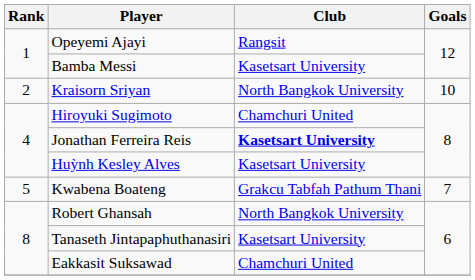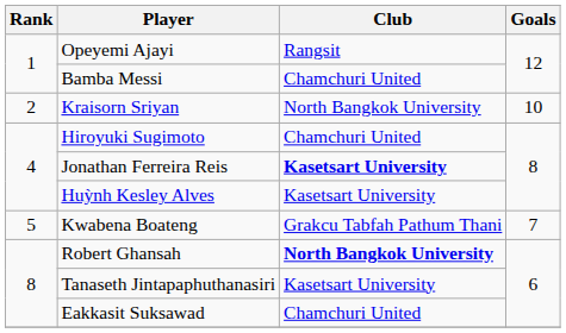 <table class="wikitable" style="text-align:center">
 <tr>
 <th>Rank</th>
 <th>Player</th>
 <th>Club</th>
 <th>Goals</th>
 </tr>
 <tr>
 <td rowspan="2">1</td>
 <td align="left"> Opeyemi Ajayi</td>
 <td align="left"><a href='#'>Rangsit</a></td>
 <td rowspan="2">12</td>
 </tr>
 <tr>
 <td align="left"> Bamba Messi</td>
-<td align="left"><a href='#'>Kasetsart University</a></td>
+<td align="left"><a href='#'>Chamchuri United</a></td>
 </tr>
 <tr>
 <td>2</td>
 <td align="left"> <a href='#'>Kraisorn Sriyan</a></td>
 <td align="left"><a href='#'>North Bangkok University</a></td>
 <td>10</td>
 </tr>
 <tr>
 <td rowspan="3">4</td>
 <td align="left"> <a href='#'>Hiroyuki Sugimoto</a></td>
 <td align="left"><a href='#'>Chamchuri United</a></td>
 <td rowspan="3">8</td>
 </tr>
 <tr>
 <td align="left"> Jonathan Ferreira Reis</td>
 <td align="left"><strong><a href='#'>Kasetsart University</a></strong></td>
 </tr>
 <tr>
 <td align="left"> <a href='#'>Huỳnh Kesley Alves</a></td>
 <td align="left"><a href='#'>Kasetsart University</a></td>
 </tr>
 <tr>
 <td>5</td>
 <td align="left"> Kwabena Boateng</td>
 <td align="left"><a href='#'>Grakcu Tabfah Pathum Thani</a></td>
 <td>7</td>
 </tr>
 <tr>
 <td rowspan="3">8</td>
 <td align="left"> Robert Ghansah</td>
-<td align="left"><a href='#'>North Bangkok University</a></td>
+<td align="left"><strong><a href='#'>North Bangkok University</a></strong></td>
 <td rowspan="3">6</td>
 </tr>
 <tr>
 <td align="left"> Tanaseth Jintapaphuthanasiri</td>
 <td align="left"><a href='#'>Kasetsart University</a></td>
 </tr>
 <tr>
 <td align="left"> Eakkasit Suksawad</td>
 <td align="left"><a href='#'>Chamchuri United</a></td>
 </tr>
 <tr>
 </tr>
 </table>
